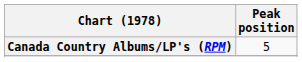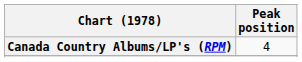 <table class="wikitable sortable plainrowheaders" style="text-align:center">
 <tr>
 <th scope="col">Chart (1978)</th>
 <th scope="col">Peak<br> position</th>
 </tr>
 <tr>
 <th scope="row">Canada Country Albums/LP's (<em><a href='#'>RPM</a></em>)</th>
-<td>5</td>
+<td>4</td>
 </tr>
 <tr>
 </tr>
 <tr>
 </tr>
 </table>
